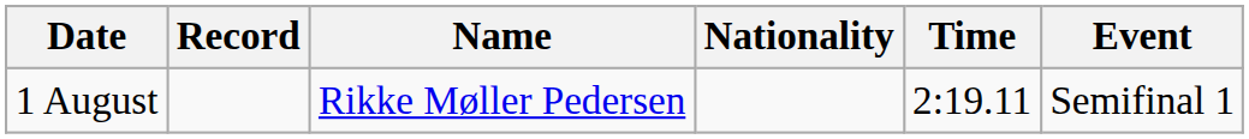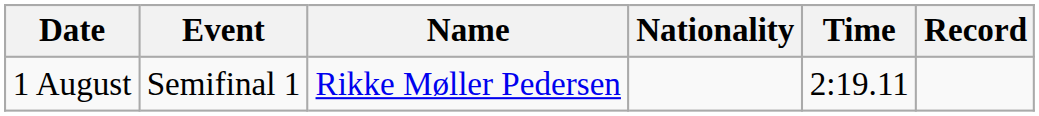 <table class="wikitable" style=text-align:center>
 <tr>
 <th>Date</th>
-<th>Record</th>
+<th>Event</th>
 <th>Name</th>
 <th>Nationality</th>
 <th>Time</th>
-<th>Event</th>
+<th>Record</th>
 </tr>
 <tr>
 <td>1 August</td>
-<td></td>
+<td>Semifinal 1</td>
 <td align=left><a href='#'>Rikke Møller Pedersen</a></td>
 <td align=left></td>
 <td>2:19.11</td>
-<td>Semifinal 1</td>
+<td></td>
 </tr>
 </table>
